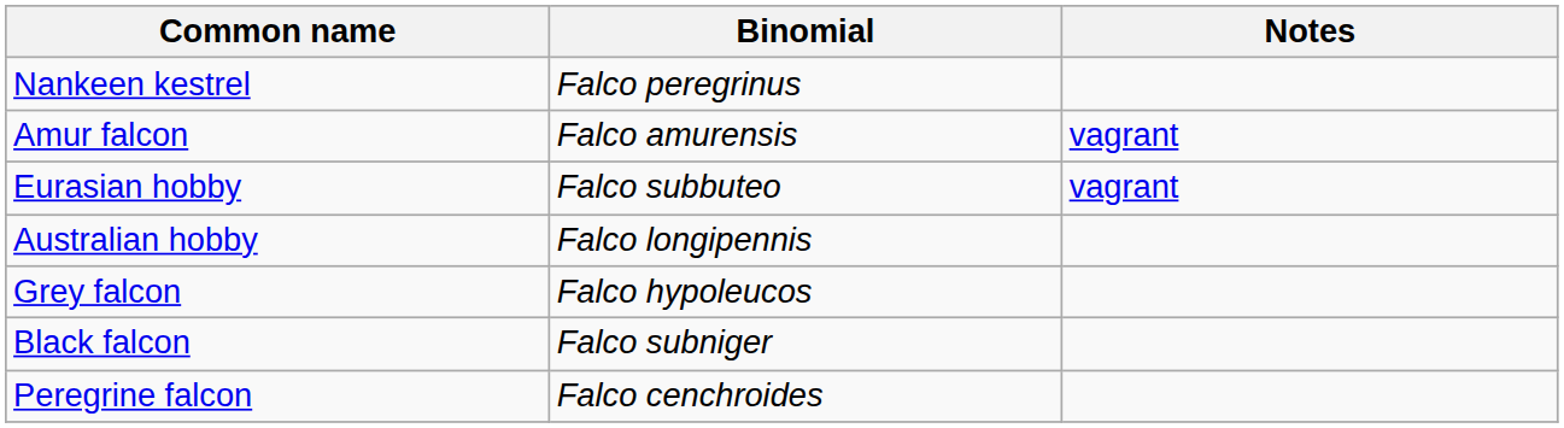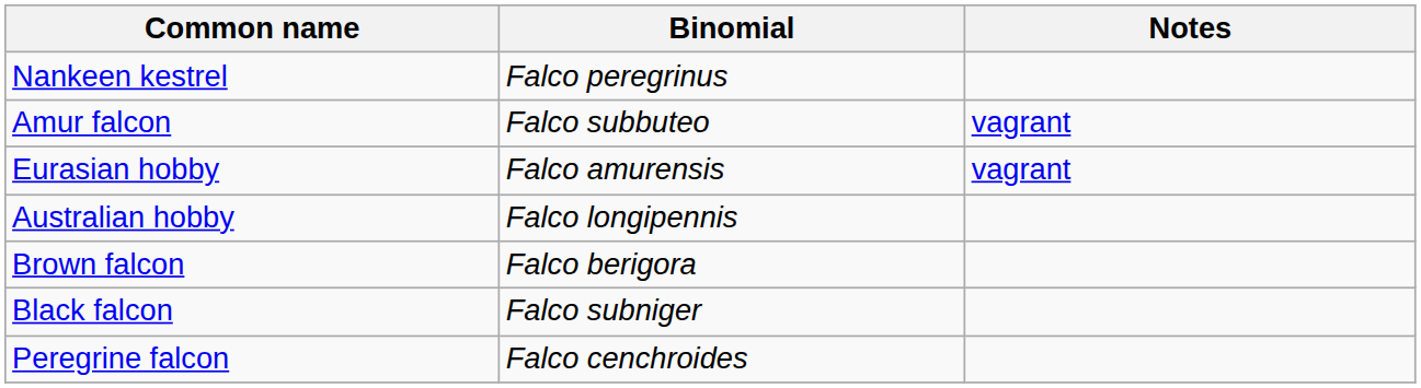 <table style="width:60%;" class="wikitable">
 <tr>
 <th width=35%>Common name</th>
 <th width=33%>Binomial</th>
 <th width=32%>Notes</th>
 </tr>
 <tr>
 <td><a href='#'>Nankeen kestrel</a></td>
 <td><em>Falco peregrinus</em></td>
 <td></td>
 </tr>
 <tr>
 <td><a href='#'>Amur falcon</a></td>
-<td><em>Falco amurensis</em></td>
+<td><em>Falco subbuteo</em></td>
 <td><a href='#'>vagrant</a></td>
 </tr>
 <tr>
 <td><a href='#'>Eurasian hobby</a></td>
-<td><em>Falco subbuteo</em></td>
+<td><em>Falco amurensis</em></td>
 <td><a href='#'>vagrant</a></td>
 </tr>
 <tr>
 <td><a href='#'>Australian hobby</a></td>
 <td><em>Falco longipennis</em></td>
 <td></td>
 </tr>
 <tr>
-<td><a href='#'>Grey falcon</a></td>
-<td><em>Falco hypoleucos</em></td>
+<td><a href='#'>Brown falcon</a></td>
+<td><em>Falco berigora</em></td>
 <td></td>
 </tr>
 <tr>
 <td><a href='#'>Black falcon</a></td>
 <td><em>Falco subniger</em></td>
 <td></td>
 </tr>
 <tr>
 <td><a href='#'>Peregrine falcon</a></td>
 <td><em>Falco cenchroides</em></td>
 <td></td>
 </tr>
 </table>
